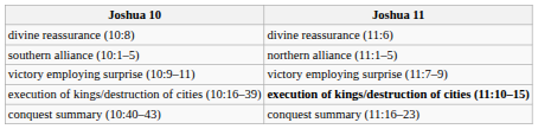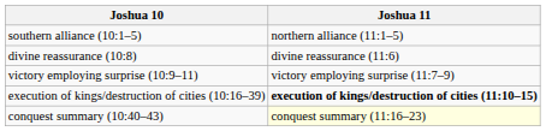 <table class=wikitable>
 <tr>
 <th>Joshua 10</th>
 <th>Joshua 11</th>
 </tr>
 <tr>
+<td>southern alliance (10:1–5)</td>
+<td>northern alliance (11:1–5)</td>
+</tr>
+<tr>
 <td>divine reassurance (10:8)</td>
 <td>divine reassurance (11:6)</td>
-</tr>
-<tr>
-<td>southern alliance (10:1–5)</td>
-<td>northern alliance (11:1–5)</td>
 </tr>
 <tr>
 <td>victory employing surprise (10:9–11)</td>
 <td>victory employing surprise  (11:7–9)</td>
 </tr>
 <tr>
 <td>execution of kings/destruction of cities (10:16–39)</td>
 <td><strong>execution of kings/destruction of cities (11:10–15)</strong></td>
 </tr>
 <tr>
 <td>conquest summary (10:40–43)</td>
-<td>conquest summary (11:16–23)</td>
+<td style="background: lightyellow;">conquest summary (11:16–23)</td>
 </tr>
 </table>
